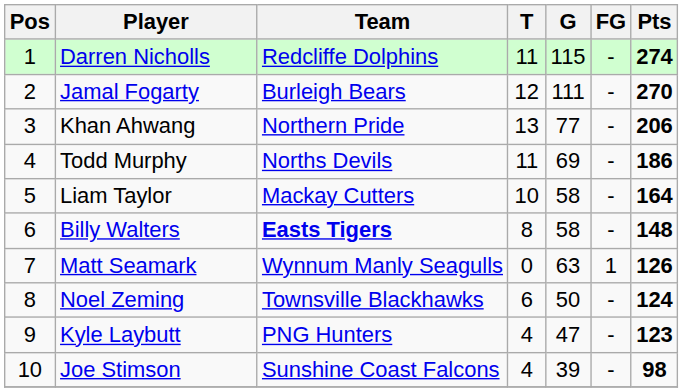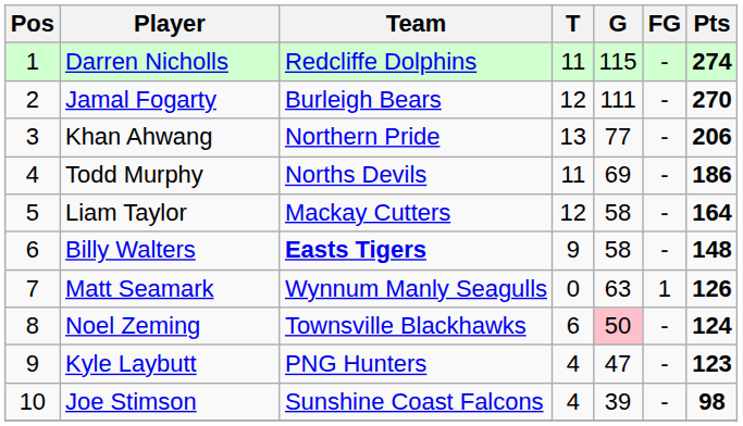 <table class="wikitable" style="text-align: center;">
 <tr>
 <th>Pos</th>
 <th width=140>Player</th>
 <th>Team</th>
 <th width=20>T</th>
 <th width=20>G</th>
 <th width=20>FG</th>
 <th width=20>Pts</th>
 </tr>
 <tr bgcolor="#d0ffd0">
 <td rowspan = 1>1</td>
 <td align="left"><a href='#'>Darren Nicholls</a></td>
 <td align="left"> <a href='#'>Redcliffe Dolphins</a></td>
 <td>11</td>
 <td>115</td>
 <td>-</td>
 <td><strong>274</strong></td>
 </tr>
 <tr>
 <td rowspan = 1>2</td>
 <td align="left"><a href='#'>Jamal Fogarty</a></td>
 <td align="left"> <a href='#'>Burleigh Bears</a></td>
 <td>12</td>
 <td>111</td>
 <td>-</td>
 <td><strong>270</strong></td>
 </tr>
 <tr>
 <td rowspan = 1>3</td>
 <td align="left">Khan Ahwang</td>
 <td align="left"> <a href='#'>Northern Pride</a></td>
 <td>13</td>
 <td>77</td>
 <td>-</td>
 <td><strong>206</strong></td>
 </tr>
 <tr>
 <td rowspan = 1>4</td>
 <td align="left">Todd Murphy</td>
 <td align="left"> <a href='#'>Norths Devils</a></td>
 <td>11</td>
 <td>69</td>
 <td>-</td>
 <td><strong>186</strong></td>
 </tr>
 <tr>
 <td rowspan = 1>5</td>
 <td align="left">Liam Taylor</td>
 <td align="left"> <a href='#'>Mackay Cutters</a></td>
-<td>10</td>
+<td>12</td>
 <td>58</td>
 <td>-</td>
 <td><strong>164</strong></td>
 </tr>
 <tr>
 <td rowspan = 1>6</td>
 <td align="left"><a href='#'>Billy Walters</a></td>
 <td align="left"><strong> <a href='#'>Easts Tigers</a></strong></td>
-<td>8</td>
+<td>9</td>
 <td>58</td>
 <td>-</td>
 <td><strong>148</strong></td>
 </tr>
 <tr>
 <td rowspan = 1>7</td>
 <td align="left"><a href='#'>Matt Seamark</a></td>
 <td align="left"> <a href='#'>Wynnum Manly Seagulls</a></td>
 <td>0</td>
 <td>63</td>
 <td>1</td>
 <td><strong>126</strong></td>
 </tr>
 <tr>
 <td rowspan = 1>8</td>
 <td align="left"><a href='#'>Noel Zeming</a></td>
 <td align="left"> <a href='#'>Townsville Blackhawks</a></td>
 <td>6</td>
-<td>50</td>
+<td style="background: pink;">50</td>
 <td>-</td>
 <td><strong>124</strong></td>
 </tr>
 <tr>
 <td rowspan = 1>9</td>
 <td align="left"><a href='#'>Kyle Laybutt</a></td>
 <td align="left"> <a href='#'>PNG Hunters</a></td>
 <td>4</td>
 <td>47</td>
 <td>-</td>
 <td><strong>123</strong></td>
 </tr>
 <tr>
 <td rowspan = 1>10</td>
 <td align="left"><a href='#'>Joe Stimson</a></td>
 <td align="left"> <a href='#'>Sunshine Coast Falcons</a></td>
 <td>4</td>
 <td>39</td>
 <td>-</td>
 <td><strong>98</strong></td>
 </tr>
 <tr>
 </tr>
 </table>
